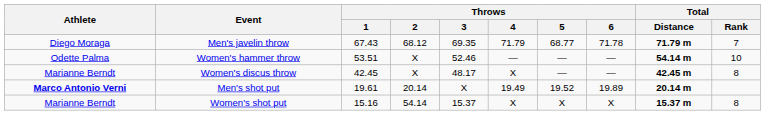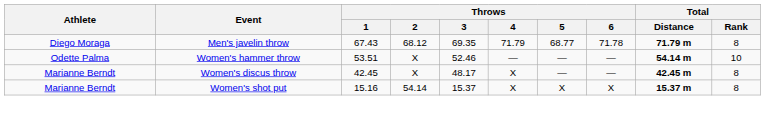 <table class="wikitable" style="font-size:95%; text-align:center;" width="95%">
 <tr>
 <th rowspan="2">Athlete</th>
 <th rowspan="2">Event</th>
 <th colspan="6">Throws</th>
 <th colspan="2">Total</th>
 </tr>
 <tr>
 <th>1</th>
 <th>2</th>
 <th>3</th>
 <th>4</th>
 <th>5</th>
 <th>6</th>
 <th>Distance</th>
 <th>Rank</th>
 </tr>
 <tr>
 <td width=20%><a href='#'>Diego Moraga</a></td>
 <td><a href='#'>Men's javelin throw</a></td>
 <td>67.43</td>
 <td>68.12</td>
 <td>69.35</td>
 <td>71.79</td>
 <td>68.77</td>
 <td>71.78</td>
 <td><strong>71.79 m </strong></td>
-<td>7</td>
+<td>8</td>
 </tr>
 <tr>
 <td width=20%><a href='#'>Odette Palma</a></td>
 <td><a href='#'>Women's hammer throw</a></td>
 <td>53.51</td>
 <td>X</td>
 <td>52.46</td>
 <td>—</td>
 <td>—</td>
 <td>—</td>
 <td><strong>54.14 m </strong></td>
 <td>10</td>
 </tr>
 <tr>
 <td width=20%><a href='#'>Marianne Berndt</a></td>
 <td><a href='#'>Women's discus throw</a></td>
 <td>42.45</td>
 <td>X</td>
 <td>48.17</td>
 <td>X</td>
 <td>—</td>
 <td>—</td>
 <td><strong>42.45 m </strong></td>
 <td>8</td>
 </tr>
 <tr>
-<td width=20%><strong><a href='#'>Marco Antonio Verni</a></strong></td>
-<td><a href='#'>Men's shot put</a></td>
-<td>19.61</td>
-<td>20.14</td>
-<td>X</td>
-<td>19.49</td>
-<td>19.52</td>
-<td>19.89</td>
-<td><strong>20.14 m </strong></td>
-<td></td>
-</tr>
-<tr>
 <td width=20%><a href='#'>Marianne Berndt</a></td>
 <td><a href='#'>Women's shot put</a></td>
 <td>15.16</td>
 <td>54.14</td>
 <td>15.37</td>
 <td>X</td>
 <td>X</td>
 <td>X</td>
 <td><strong>15.37 m </strong></td>
 <td>8</td>
 </tr>
 </table>
